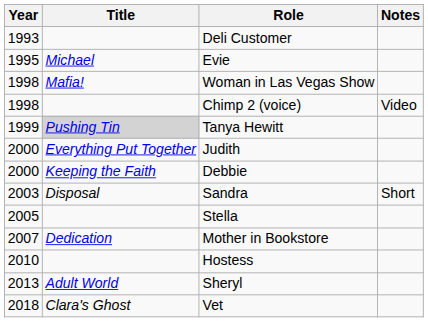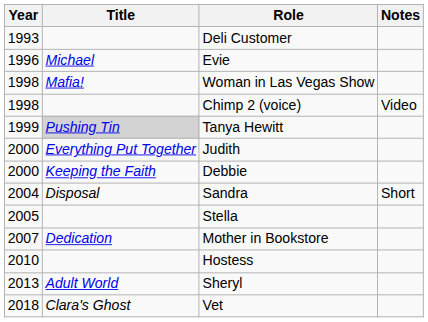 <table class="wikitable sortable">
 <tr>
 <th>Year</th>
 <th>Title</th>
 <th>Role</th>
 <th class="unsortable">Notes</th>
 </tr>
 <tr>
 <td>1993</td>
 <td><em></em></td>
 <td>Deli Customer</td>
 <td></td>
 </tr>
 <tr>
-<td>1995</td>
+<td>1996</td>
 <td><em><a href='#'>Michael</a></em></td>
 <td>Evie</td>
 <td></td>
 </tr>
 <tr>
 <td>1998</td>
 <td><em><a href='#'>Mafia!</a></em></td>
 <td>Woman in Las Vegas Show</td>
 <td></td>
 </tr>
 <tr>
 <td>1998</td>
 <td><em></em></td>
 <td>Chimp 2 (voice)</td>
 <td>Video</td>
 </tr>
 <tr>
 <td>1999</td>
 <td style="background: lightgrey;"><em><a href='#'>Pushing Tin</a></em></td>
 <td>Tanya Hewitt</td>
 <td></td>
 </tr>
 <tr>
 <td>2000</td>
 <td><em><a href='#'>Everything Put Together</a></em></td>
 <td>Judith</td>
 <td></td>
 </tr>
 <tr>
 <td>2000</td>
 <td><em><a href='#'>Keeping the Faith</a></em></td>
 <td>Debbie</td>
 <td></td>
 </tr>
 <tr>
-<td>2003</td>
+<td>2004</td>
 <td><em>Disposal</em></td>
 <td>Sandra</td>
 <td>Short</td>
 </tr>
 <tr>
 <td>2005</td>
 <td><em></em></td>
 <td>Stella</td>
 <td></td>
 </tr>
 <tr>
 <td>2007</td>
 <td><em><a href='#'>Dedication</a></em></td>
 <td>Mother in Bookstore</td>
 <td></td>
 </tr>
 <tr>
 <td>2010</td>
 <td><em></em></td>
 <td>Hostess</td>
 <td></td>
 </tr>
 <tr>
 <td>2013</td>
 <td><em><a href='#'>Adult World</a></em></td>
 <td>Sheryl</td>
 <td></td>
 </tr>
 <tr>
 <td>2018</td>
 <td><em>Clara's Ghost</em></td>
 <td>Vet</td>
 <td></td>
 </tr>
 </table>
